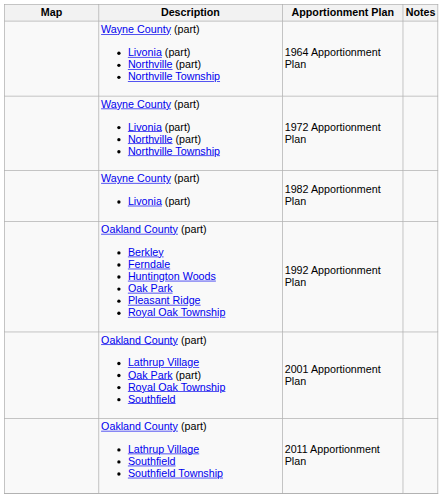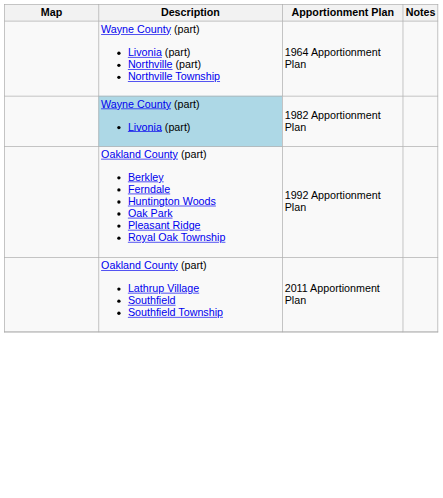 <table class="wikitable sortable">
 <tr>
 <th style="width:100pt;">Map</th>
 <th style="width:200pt;">Description</th>
 <th style="width:130pt;">Apportionment Plan</th>
 <th style="width:15pt;">Notes</th>
 </tr>
 <tr>
 <td></td>
 <td><a href='#'>Wayne County</a> (part)<br><ul><li><a href='#'>Livonia</a> (part)</li><li><a href='#'>Northville</a> (part)</li><li><a href='#'>Northville Township</a></li></ul></td>
 <td>1964 Apportionment Plan</td>
 <td></td>
 </tr>
 <tr>
 <td></td>
-<td><a href='#'>Wayne County</a> (part)<br><ul><li><a href='#'>Livonia</a> (part)</li><li><a href='#'>Northville</a> (part)</li><li><a href='#'>Northville Township</a></li></ul></td>
-<td>1972 Apportionment Plan</td>
-<td></td>
-</tr>
-<tr>
-<td></td>
-<td><a href='#'>Wayne County</a> (part)<br><ul><li><a href='#'>Livonia</a> (part)</li></ul></td>
+<td style="background: lightblue;"><a href='#'>Wayne County</a> (part)<br><ul><li><a href='#'>Livonia</a> (part)</li></ul></td>
 <td>1982 Apportionment Plan</td>
 <td></td>
 </tr>
 <tr>
 <td></td>
 <td><a href='#'>Oakland County</a> (part)<br><ul><li><a href='#'>Berkley</a></li><li><a href='#'>Ferndale</a></li><li><a href='#'>Huntington Woods</a></li><li><a href='#'>Oak Park</a></li><li><a href='#'>Pleasant Ridge</a></li><li><a href='#'>Royal Oak Township</a></li></ul></td>
 <td>1992 Apportionment Plan</td>
 <td></td>
 </tr>
 <tr>
 <td></td>
-<td><a href='#'>Oakland County</a> (part)<br><ul><li><a href='#'>Lathrup Village</a></li><li><a href='#'>Oak Park</a> (part)</li><li><a href='#'>Royal Oak Township</a></li><li><a href='#'>Southfield</a></li></ul></td>
-<td>2001 Apportionment Plan</td>
-<td></td>
-</tr>
-<tr>
-<td></td>
 <td><a href='#'>Oakland County</a> (part)<br><ul><li><a href='#'>Lathrup Village</a></li><li><a href='#'>Southfield</a></li><li><a href='#'>Southfield Township</a></li></ul></td>
 <td>2011 Apportionment Plan</td>
 <td></td>
 </tr>
 <tr>
 </tr>
 </table>
